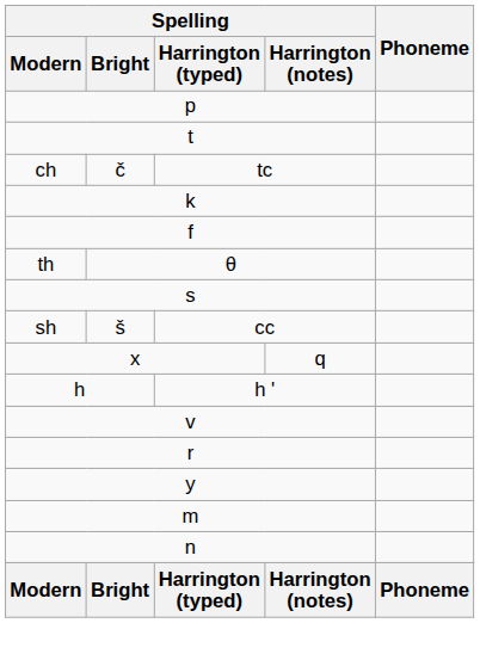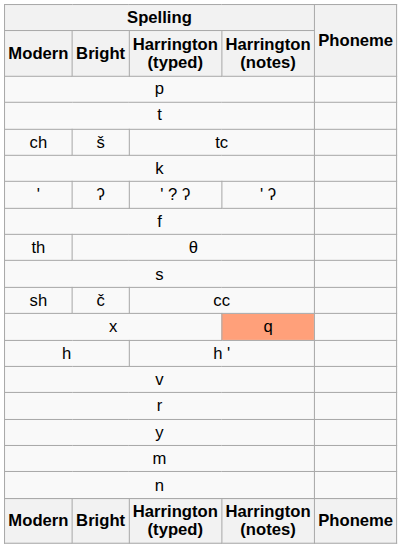 <table class="wikitable" border="1">
 <tr>
 <th colspan="4">Spelling</th>
 <th rowspan="2">Phoneme</th>
 </tr>
 <tr>
 <th>Modern</th>
 <th>Bright</th>
 <th>Harrington <br>(typed)</th>
 <th>Harrington <br>(notes)</th>
 </tr>
 <tr>
 <td colspan="4" style="text-align: center;">p</td>
 <td style="text-align: center;"></td>
 </tr>
 <tr>
 <td colspan="4" style="text-align: center;">t</td>
 <td style="text-align: center;"></td>
 </tr>
 <tr>
 <td style="text-align: center;">ch</td>
-<td style="text-align: center;">č</td>
+<td style="text-align: center;">š</td>
 <td colspan="2" style="text-align: center;">tc</td>
 <td style="text-align: center;"></td>
 </tr>
 <tr>
 <td colspan="4" style="text-align: center;">k</td>
+<td style="text-align: center;"></td>
+</tr>
+<tr>
+<td style="text-align: center;">'</td>
+<td style="text-align: center;">ʔ</td>
+<td style="text-align: center;">' ? ʔ</td>
+<td style="text-align: center;">' ʔ</td>
 <td style="text-align: center;"></td>
 </tr>
 <tr>
 <td colspan="4" style="text-align: center;">f</td>
 <td style="text-align: center;"></td>
 </tr>
 <tr>
 <td style="text-align: center;">th</td>
 <td colspan="3" style="text-align: center;">θ</td>
 <td style="text-align: center;"></td>
 </tr>
 <tr>
 <td colspan="4" style="text-align: center;">s</td>
 <td style="text-align: center;"></td>
 </tr>
 <tr>
 <td style="text-align: center;">sh</td>
-<td style="text-align: center;">š</td>
+<td style="text-align: center;">č</td>
 <td colspan="2" style="text-align: center;">cc</td>
 <td style="text-align: center;"></td>
 </tr>
 <tr>
 <td colspan="3" style="text-align: center;">x</td>
-<td style="text-align: center;">q</td>
+<td style="background: lightsalmon; text-align: center;">q</td>
 <td style="text-align: center;"></td>
 </tr>
 <tr>
 <td colspan="2" style="text-align: center;">h</td>
 <td colspan="2" style="text-align: center;">h '</td>
 <td style="text-align: center;"></td>
 </tr>
 <tr>
 <td colspan="4" style="text-align: center;">v</td>
 <td style="text-align: center;"></td>
 </tr>
 <tr>
 <td colspan="4" style="text-align: center;">r</td>
 <td style="text-align: center;"></td>
 </tr>
 <tr>
 <td colspan="4" style="text-align: center;">y</td>
 <td style="text-align: center;"></td>
 </tr>
 <tr>
 <td colspan="4" style="text-align: center;">m</td>
 <td style="text-align: center;"></td>
 </tr>
 <tr>
 <td colspan="4" style="text-align: center;">n</td>
 <td style="text-align: center;"></td>
 </tr>
 <tr>
 </tr>
 <tr>
 <th>Modern</th>
 <th>Bright</th>
 <th>Harrington <br>(typed)</th>
 <th>Harrington <br>(notes)</th>
 <th>Phoneme</th>
 </tr>
 </table>
